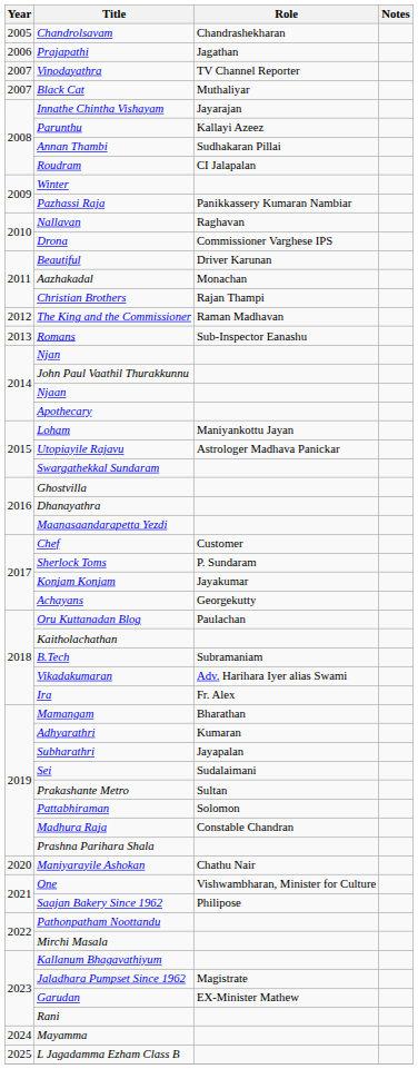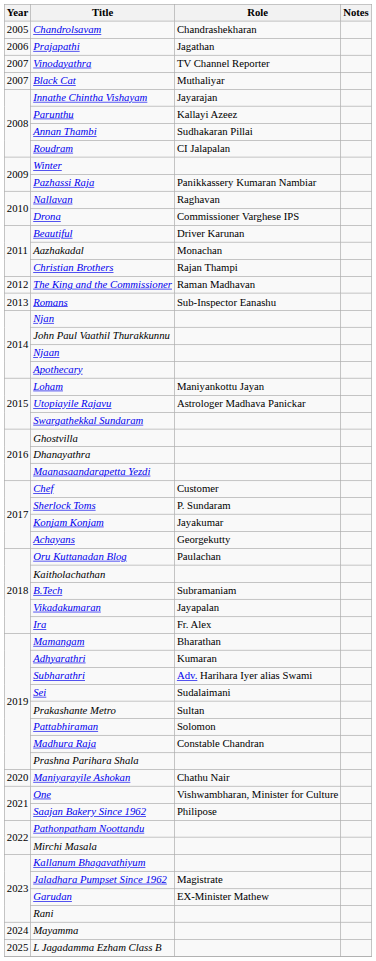 <table class="wikitable sortable">
 <tr>
 <th>Year</th>
 <th>Title</th>
 <th>Role</th>
 <th class="unsortable">Notes</th>
 </tr>
 <tr>
 <td>2005</td>
 <td><em><a href='#'>Chandrolsavam</a></em></td>
 <td>Chandrashekharan</td>
 <td></td>
 </tr>
 <tr>
 <td>2006</td>
 <td><em><a href='#'>Prajapathi</a></em></td>
 <td>Jagathan</td>
 <td></td>
 </tr>
 <tr>
 <td>2007</td>
 <td><em><a href='#'>Vinodayathra</a></em></td>
 <td>TV Channel Reporter</td>
 <td></td>
 </tr>
 <tr>
 <td>2007</td>
 <td><em><a href='#'>Black Cat</a></em></td>
 <td>Muthaliyar</td>
 <td></td>
 </tr>
 <tr>
 <td rowspan=4>2008</td>
 <td><em><a href='#'>Innathe Chintha Vishayam</a></em></td>
 <td>Jayarajan</td>
 <td></td>
 </tr>
 <tr>
 <td><em><a href='#'>Parunthu</a></em></td>
 <td>Kallayi Azeez</td>
 <td></td>
 </tr>
 <tr>
 <td><em><a href='#'>Annan Thambi</a></em></td>
 <td>Sudhakaran Pillai</td>
 <td></td>
 </tr>
 <tr>
 <td><em><a href='#'>Roudram</a></em></td>
 <td>CI Jalapalan</td>
 <td></td>
 </tr>
 <tr>
 <td rowspan=2>2009</td>
 <td><em><a href='#'>Winter</a></em></td>
 <td></td>
 <td></td>
 </tr>
 <tr>
 <td><em><a href='#'>Pazhassi Raja</a></em></td>
 <td>Panikkassery Kumaran Nambiar</td>
 <td></td>
 </tr>
 <tr>
 <td rowspan=2>2010</td>
 <td><em><a href='#'>Nallavan</a></em></td>
 <td>Raghavan</td>
 <td></td>
 </tr>
 <tr>
 <td><em><a href='#'>Drona</a></em></td>
 <td>Commissioner Varghese IPS</td>
 <td></td>
 </tr>
 <tr>
 <td rowspan=3>2011</td>
 <td><em><a href='#'>Beautiful</a></em></td>
 <td>Driver Karunan</td>
 <td></td>
 </tr>
 <tr>
 <td><em>Aazhakadal</em></td>
 <td>Monachan</td>
 <td></td>
 </tr>
 <tr>
 <td><em><a href='#'>Christian Brothers</a></em></td>
 <td>Rajan Thampi</td>
 <td></td>
 </tr>
 <tr>
 <td>2012</td>
 <td><em><a href='#'>The King and the Commissioner</a></em></td>
 <td>Raman Madhavan</td>
 <td></td>
 </tr>
 <tr>
 <td>2013</td>
 <td><em><a href='#'>Romans</a></em></td>
 <td>Sub-Inspector Eanashu</td>
 <td></td>
 </tr>
 <tr>
 <td rowspan=4>2014</td>
 <td><em><a href='#'>Njan</a></em></td>
 <td></td>
 <td></td>
 </tr>
 <tr>
 <td><em>John Paul Vaathil Thurakkunnu</em></td>
 <td></td>
 <td></td>
 </tr>
 <tr>
 <td><em><a href='#'>Njaan</a></em></td>
 <td></td>
 <td></td>
 </tr>
 <tr>
 <td><em><a href='#'>Apothecary</a></em></td>
 <td></td>
 <td></td>
 </tr>
 <tr>
 <td rowspan=3>2015</td>
 <td><em><a href='#'>Loham</a></em></td>
 <td>Maniyankottu Jayan</td>
 <td></td>
 </tr>
 <tr>
 <td><em><a href='#'>Utopiayile Rajavu</a></em></td>
 <td>Astrologer Madhava Panickar</td>
 <td></td>
 </tr>
 <tr>
 <td><em><a href='#'>Swargathekkal Sundaram</a></em></td>
 <td></td>
 <td></td>
 </tr>
 <tr>
 <td rowspan=3>2016</td>
 <td><em>Ghostvilla</em></td>
 <td></td>
 <td></td>
 </tr>
 <tr>
 <td><em>Dhanayathra</em></td>
 <td></td>
 <td></td>
 </tr>
 <tr>
 <td><em><a href='#'>Maanasaandarapetta Yezdi</a></em></td>
 <td></td>
 <td></td>
 </tr>
 <tr>
 <td rowspan=4>2017</td>
 <td><em><a href='#'>Chef</a></em></td>
 <td>Customer</td>
 <td></td>
 </tr>
 <tr>
 <td><em><a href='#'>Sherlock Toms</a></em></td>
 <td>P. Sundaram</td>
 <td></td>
 </tr>
 <tr>
 <td><em><a href='#'>Konjam Konjam</a></em></td>
 <td>Jayakumar</td>
 <td></td>
 </tr>
 <tr>
 <td><em><a href='#'>Achayans</a></em></td>
 <td>Georgekutty</td>
 <td></td>
 </tr>
 <tr>
 <td rowspan=5>2018</td>
 <td><em><a href='#'>Oru Kuttanadan Blog</a></em></td>
 <td>Paulachan</td>
 <td></td>
 </tr>
 <tr>
 <td><em>Kaitholachathan</em></td>
 <td></td>
 <td></td>
 </tr>
 <tr>
 <td><em><a href='#'>B.Tech</a></em></td>
 <td>Subramaniam</td>
 <td></td>
 </tr>
 <tr>
 <td><em><a href='#'>Vikadakumaran</a></em></td>
-<td><a href='#'>Adv.</a> Harihara Iyer alias Swami</td>
+<td>Jayapalan</td>
 <td></td>
 </tr>
 <tr>
 <td><em><a href='#'>Ira</a></em></td>
 <td>Fr. Alex</td>
 <td></td>
 </tr>
 <tr>
 <td rowspan=8>2019</td>
 <td><em><a href='#'>Mamangam</a></em></td>
 <td>Bharathan</td>
 <td></td>
 </tr>
 <tr>
 <td><em><a href='#'>Adhyarathri</a></em></td>
 <td>Kumaran</td>
 <td></td>
 </tr>
 <tr>
 <td><em><a href='#'>Subharathri</a></em></td>
-<td>Jayapalan</td>
+<td><a href='#'>Adv.</a> Harihara Iyer alias Swami</td>
 <td></td>
 </tr>
 <tr>
 <td><em><a href='#'>Sei</a></em></td>
 <td>Sudalaimani</td>
 <td></td>
 </tr>
 <tr>
 <td><em>Prakashante Metro</em></td>
 <td>Sultan</td>
 <td></td>
 </tr>
 <tr>
 <td><em><a href='#'>Pattabhiraman</a></em></td>
 <td>Solomon</td>
 <td></td>
 </tr>
 <tr>
 <td><em><a href='#'>Madhura Raja</a></em></td>
 <td>Constable Chandran</td>
 <td></td>
 </tr>
 <tr>
 <td><em>Prashna Parihara Shala</em></td>
 <td></td>
 <td></td>
 </tr>
 <tr>
 <td>2020</td>
 <td><em><a href='#'>Maniyarayile Ashokan</a></em></td>
 <td>Chathu Nair</td>
 <td></td>
 </tr>
 <tr>
 <td rowspan=2>2021</td>
 <td><em><a href='#'>One</a></em></td>
 <td>Vishwambharan, Minister for Culture</td>
 <td></td>
 </tr>
 <tr>
 <td><em><a href='#'>Saajan Bakery Since 1962</a></em></td>
 <td>Philipose</td>
 <td></td>
 </tr>
 <tr>
 <td rowspan=2>2022</td>
 <td><em><a href='#'>Pathonpatham Noottandu</a></em></td>
 <td></td>
 <td></td>
 </tr>
 <tr>
 <td><em>Mirchi Masala</em></td>
 <td></td>
 <td></td>
 </tr>
 <tr>
 <td rowspan=4>2023</td>
 <td><em><a href='#'>Kallanum Bhagavathiyum</a></em></td>
 <td></td>
 <td></td>
 </tr>
 <tr>
 <td><em><a href='#'>Jaladhara Pumpset Since 1962</a></em></td>
 <td>Magistrate</td>
 <td></td>
 </tr>
 <tr>
 <td><em><a href='#'>Garudan</a></em></td>
 <td>EX-Minister Mathew</td>
 <td></td>
 </tr>
 <tr>
 <td><em>Rani</em></td>
 <td></td>
 <td></td>
 </tr>
 <tr>
 <td>2024</td>
 <td><em>Mayamma</em></td>
 <td></td>
 <td></td>
 </tr>
 <tr>
 <td>2025</td>
 <td><em>L Jagadamma Ezham Class B</em></td>
 <td></td>
 <td></td>
 </tr>
 <tr>
 </tr>
 </table>
